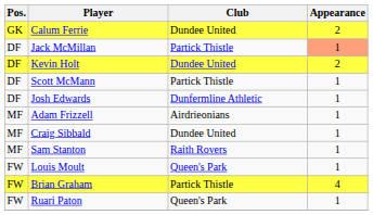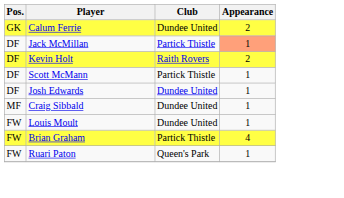 <table class="wikitable">
 <tr>
 <th>Pos.</th>
 <th>Player</th>
 <th>Club</th>
 <th>Appearance</th>
 </tr>
 <tr style="background:#ffff44;">
 <td>GK</td>
 <td style="width:200px;"><a href='#'>Calum Ferrie</a> </td>
 <td>Dundee United</td>
 <td align="center">2</td>
 </tr>
 <tr>
 <td>DF</td>
 <td><a href='#'>Jack McMillan</a></td>
 <td><a href='#'>Partick Thistle</a></td>
 <td align="center" style="background: lightsalmon;">1</td>
 </tr>
 <tr style="background:#ffff44;">
 <td>DF</td>
 <td><a href='#'>Kevin Holt</a> </td>
-<td><a href='#'>Dundee United</a></td>
+<td><a href='#'>Raith Rovers</a></td>
 <td align="center">2</td>
 </tr>
 <tr>
 <td>DF</td>
 <td><a href='#'>Scott McMann</a></td>
 <td>Partick Thistle</td>
 <td align="center">1</td>
 </tr>
 <tr>
 <td>DF</td>
 <td><a href='#'>Josh Edwards</a></td>
-<td><a href='#'>Dunfermline Athletic</a></td>
-<td align="center">1</td>
-</tr>
-<tr>
-<td>MF</td>
-<td><a href='#'>Adam Frizzell</a></td>
-<td>Airdrieonians</td>
+<td><a href='#'>Dundee United</a></td>
 <td align="center">1</td>
 </tr>
 <tr>
 <td>MF</td>
 <td><a href='#'>Craig Sibbald</a></td>
 <td>Dundee United</td>
 <td align="center">1</td>
 </tr>
 <tr>
-<td>MF</td>
-<td><a href='#'>Sam Stanton</a></td>
-<td><a href='#'>Raith Rovers</a></td>
-<td align="center">1</td>
-</tr>
-<tr>
 <td>FW</td>
 <td><a href='#'>Louis Moult</a></td>
-<td style="width:200px;"><a href='#'>Queen's Park</a></td>
+<td>Dundee United</td>
 <td align="center">1</td>
 </tr>
 <tr style="background:#ffff44;">
 <td>FW</td>
 <td><a href='#'>Brian Graham</a> </td>
 <td>Partick Thistle</td>
 <td align="center">4</td>
 </tr>
 <tr>
 <td>FW</td>
 <td><a href='#'>Ruari Paton</a></td>
 <td>Queen's Park</td>
 <td align="center">1</td>
 </tr>
 <tr>
 </tr>
 </table>
